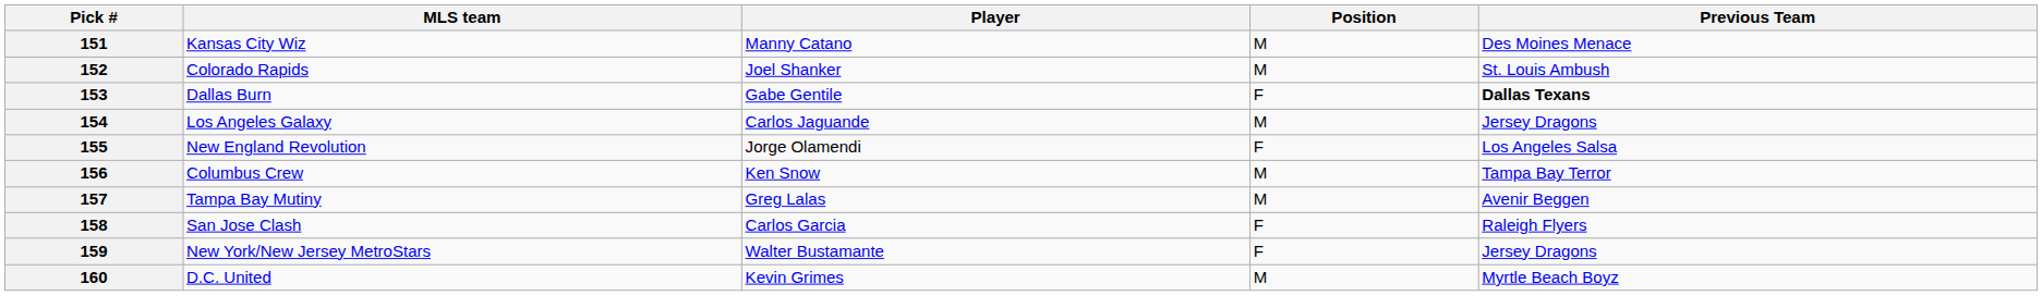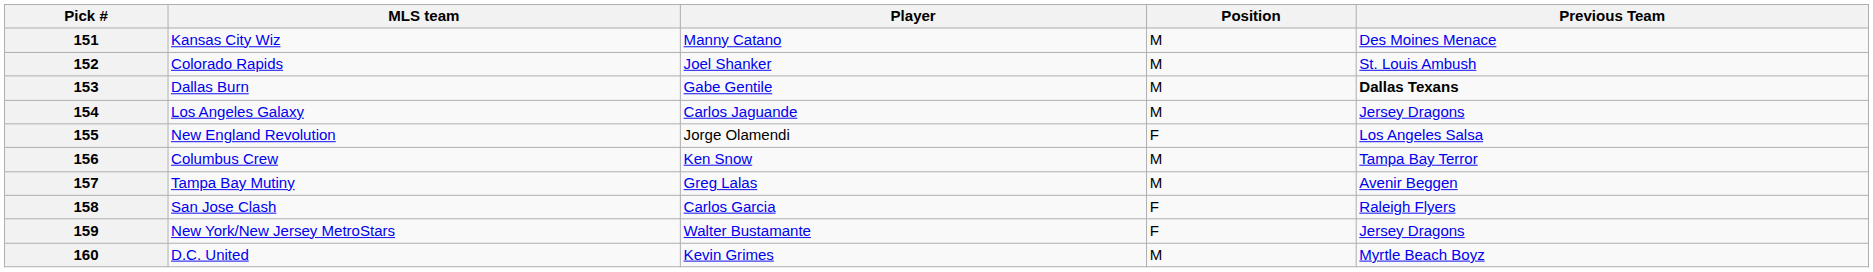 <table class="wikitable sortable" style="width:100%">
 <tr>
 <th width=7%>Pick #</th>
 <th width=22%>MLS team</th>
 <th width=20%>Player</th>
 <th width=9%>Position</th>
 <th width=22%>Previous Team</th>
 </tr>
 <tr>
 <th>151</th>
 <td><a href='#'>Kansas City Wiz</a></td>
 <td><a href='#'>Manny Catano</a></td>
 <td>M</td>
 <td><a href='#'>Des Moines Menace</a></td>
 </tr>
 <tr>
 <th>152</th>
 <td><a href='#'>Colorado Rapids</a></td>
 <td><a href='#'>Joel Shanker</a></td>
 <td>M</td>
 <td><a href='#'>St. Louis Ambush</a></td>
 </tr>
 <tr>
 <th>153</th>
 <td><a href='#'>Dallas Burn</a></td>
 <td><a href='#'>Gabe Gentile</a></td>
-<td>F</td>
+<td>M</td>
 <td><strong>Dallas Texans</strong></td>
 </tr>
 <tr>
 <th>154</th>
 <td><a href='#'>Los Angeles Galaxy</a></td>
 <td><a href='#'>Carlos Jaguande</a></td>
 <td>M</td>
 <td><a href='#'>Jersey Dragons</a></td>
 </tr>
 <tr>
 <th>155</th>
 <td><a href='#'>New England Revolution</a></td>
 <td>Jorge Olamendi</td>
 <td>F</td>
 <td><a href='#'>Los Angeles Salsa</a></td>
 </tr>
 <tr>
 <th>156</th>
 <td><a href='#'>Columbus Crew</a></td>
 <td><a href='#'>Ken Snow</a></td>
 <td>M</td>
 <td><a href='#'>Tampa Bay Terror</a></td>
 </tr>
 <tr>
 <th>157</th>
 <td><a href='#'>Tampa Bay Mutiny</a></td>
 <td><a href='#'>Greg Lalas</a></td>
 <td>M</td>
 <td><a href='#'>Avenir Beggen</a></td>
 </tr>
 <tr>
 <th>158</th>
 <td><a href='#'>San Jose Clash</a></td>
 <td><a href='#'>Carlos Garcia</a></td>
 <td>F</td>
 <td><a href='#'>Raleigh Flyers</a></td>
 </tr>
 <tr>
 <th>159</th>
 <td><a href='#'>New York/New Jersey MetroStars</a></td>
 <td><a href='#'>Walter Bustamante</a></td>
 <td>F</td>
 <td><a href='#'>Jersey Dragons</a></td>
 </tr>
 <tr>
 <th>160</th>
 <td><a href='#'>D.C. United</a></td>
 <td><a href='#'>Kevin Grimes</a></td>
 <td>M</td>
 <td><a href='#'>Myrtle Beach Boyz</a></td>
 </tr>
 </table>
